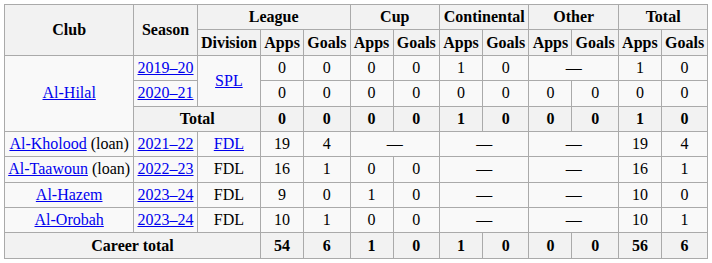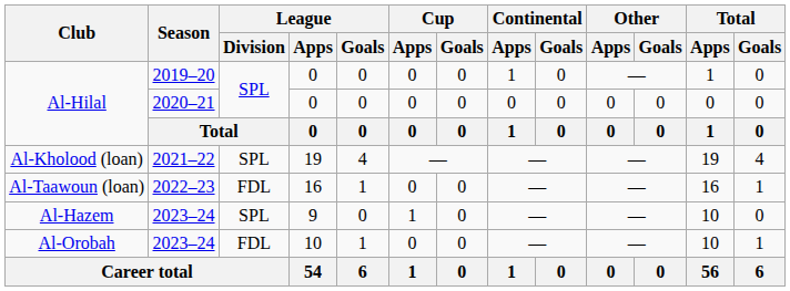 <table class="wikitable" style="text-align: center">
 <tr>
 <th rowspan="2">Club</th>
 <th rowspan="2">Season</th>
 <th colspan="3">League</th>
 <th colspan="2">Cup</th>
 <th colspan="2">Continental</th>
 <th colspan="2">Other</th>
 <th colspan="2">Total</th>
 </tr>
 <tr>
 <th>Division</th>
 <th>Apps</th>
 <th>Goals</th>
 <th>Apps</th>
 <th>Goals</th>
 <th>Apps</th>
 <th>Goals</th>
 <th>Apps</th>
 <th>Goals</th>
 <th>Apps</th>
 <th>Goals</th>
 </tr>
 <tr>
 <td rowspan=3><a href='#'>Al-Hilal</a></td>
 <td><a href='#'>2019–20</a></td>
 <td rowspan=2><a href='#'>SPL</a></td>
 <td>0</td>
 <td>0</td>
 <td>0</td>
 <td>0</td>
 <td>1</td>
 <td>0</td>
 <td colspan=2>—</td>
 <td>1</td>
 <td>0</td>
 </tr>
 <tr>
 <td><a href='#'>2020–21</a></td>
 <td>0</td>
 <td>0</td>
 <td>0</td>
 <td>0</td>
 <td>0</td>
 <td>0</td>
 <td>0</td>
 <td>0</td>
 <td>0</td>
 <td>0</td>
 </tr>
 <tr>
 <th colspan="2">Total</th>
 <th>0</th>
 <th>0</th>
 <th>0</th>
 <th>0</th>
 <th>1</th>
 <th>0</th>
 <th>0</th>
 <th>0</th>
 <th>1</th>
 <th>0</th>
 </tr>
 <tr>
 <td rowspan=1><a href='#'>Al-Kholood</a> (loan)</td>
 <td><a href='#'>2021–22</a></td>
-<td><a href='#'>FDL</a></td>
+<td>SPL</td>
 <td>19</td>
 <td>4</td>
 <td colspan=2>—</td>
 <td colspan=2>—</td>
 <td colspan=2>—</td>
 <td>19</td>
 <td>4</td>
 </tr>
 <tr>
 <td rowspan=1><a href='#'>Al-Taawoun</a> (loan)</td>
 <td><a href='#'>2022–23</a></td>
 <td>FDL</td>
 <td>16</td>
 <td>1</td>
 <td>0</td>
 <td>0</td>
 <td colspan=2>—</td>
 <td colspan=2>—</td>
 <td>16</td>
 <td>1</td>
 </tr>
 <tr>
 <td rowspan=1><a href='#'>Al-Hazem</a></td>
 <td><a href='#'>2023–24</a></td>
-<td>FDL</td>
+<td>SPL</td>
 <td>9</td>
 <td>0</td>
 <td>1</td>
 <td>0</td>
 <td colspan=2>—</td>
 <td colspan=2>—</td>
 <td>10</td>
 <td>0</td>
 </tr>
 <tr>
 <td rowspan=1><a href='#'>Al-Orobah</a></td>
 <td><a href='#'>2023–24</a></td>
 <td>FDL</td>
 <td>10</td>
 <td>1</td>
 <td>0</td>
 <td>0</td>
 <td colspan=2>—</td>
 <td colspan=2>—</td>
 <td>10</td>
 <td>1</td>
 </tr>
 <tr>
 <th colspan=3>Career total</th>
 <th>54</th>
 <th>6</th>
 <th>1</th>
 <th>0</th>
 <th>1</th>
 <th>0</th>
 <th>0</th>
 <th>0</th>
 <th>56</th>
 <th>6</th>
 </tr>
 </table>
